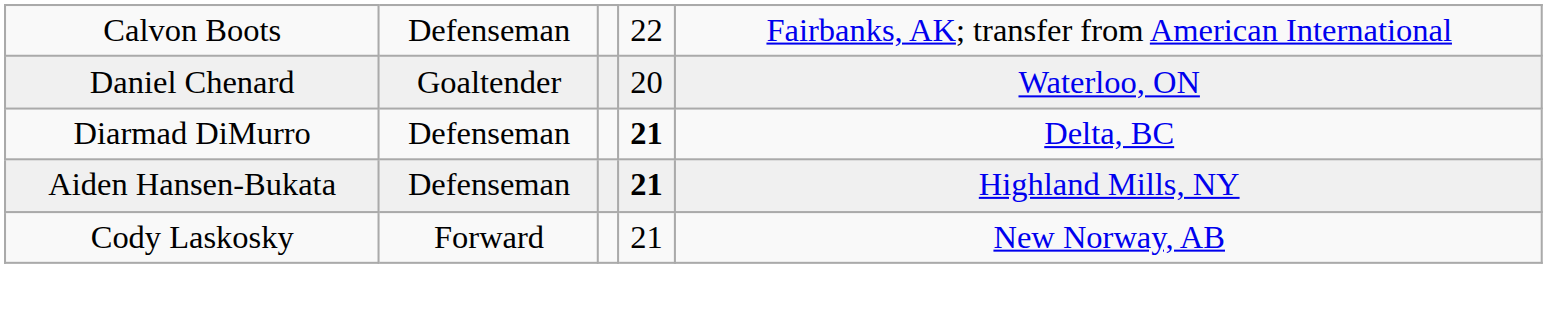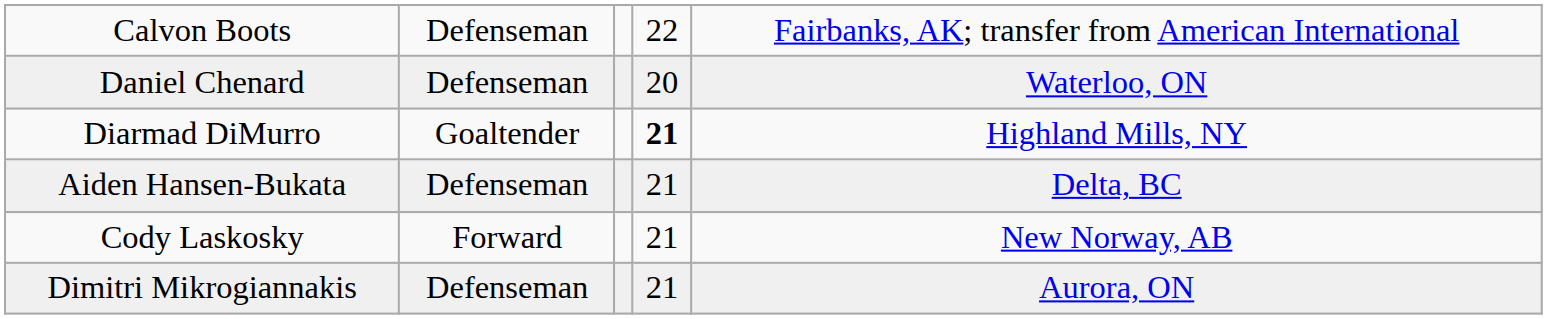 <table class="wikitable" width="60%">
 <tr align="center" bgcolor="">
 <td>Calvon Boots</td>
 <td>Defenseman</td>
 <td></td>
 <td>22</td>
 <td><a href='#'>Fairbanks, AK</a>; transfer from <a href='#'>American International</a></td>
 </tr>
 <tr align="center" bgcolor="f0f0f0">
 <td>Daniel Chenard</td>
-<td>Goaltender</td>
+<td>Defenseman</td>
 <td></td>
 <td>20</td>
 <td><a href='#'>Waterloo, ON</a></td>
 </tr>
 <tr align="center" bgcolor="">
 <td>Diarmad DiMurro</td>
-<td>Defenseman</td>
+<td>Goaltender</td>
 <td></td>
 <td><strong>21</strong></td>
-<td><a href='#'>Delta, BC</a></td>
+<td><a href='#'>Highland Mills, NY</a></td>
 </tr>
 <tr align="center" bgcolor="f0f0f0">
 <td>Aiden Hansen-Bukata</td>
 <td>Defenseman</td>
 <td></td>
-<td><strong>21</strong></td>
-<td><a href='#'>Highland Mills, NY</a></td>
+<td>21</td>
+<td><a href='#'>Delta, BC</a></td>
 </tr>
 <tr align="center" bgcolor="">
 <td>Cody Laskosky</td>
 <td>Forward</td>
 <td></td>
 <td>21</td>
 <td><a href='#'>New Norway, AB</a></td>
 </tr>
+<tr align="center" bgcolor="f0f0f0">
+<td>Dimitri Mikrogiannakis</td>
+<td>Defenseman</td>
+<td></td>
+<td>21</td>
+<td><a href='#'>Aurora, ON</a></td>
+</tr>
 </table>
